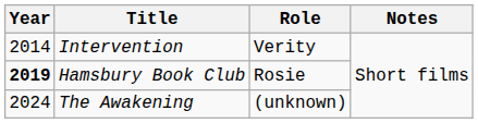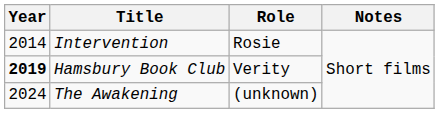 <table class="wikitable sortable">
 <tr>
 <th>Year</th>
 <th>Title</th>
 <th>Role</th>
 <th class="unsortable">Notes</th>
 </tr>
 <tr>
 <td>2014</td>
 <td><em>Intervention</em></td>
-<td>Verity</td>
+<td>Rosie</td>
 <td rowspan="3">Short films</td>
 </tr>
 <tr>
 <td><strong>2019</strong></td>
 <td><em>Hamsbury Book Club</em></td>
-<td>Rosie</td>
+<td>Verity</td>
 </tr>
 <tr>
 <td>2024</td>
 <td><em>The Awakening</em></td>
 <td>(unknown)</td>
 </tr>
 </table>
